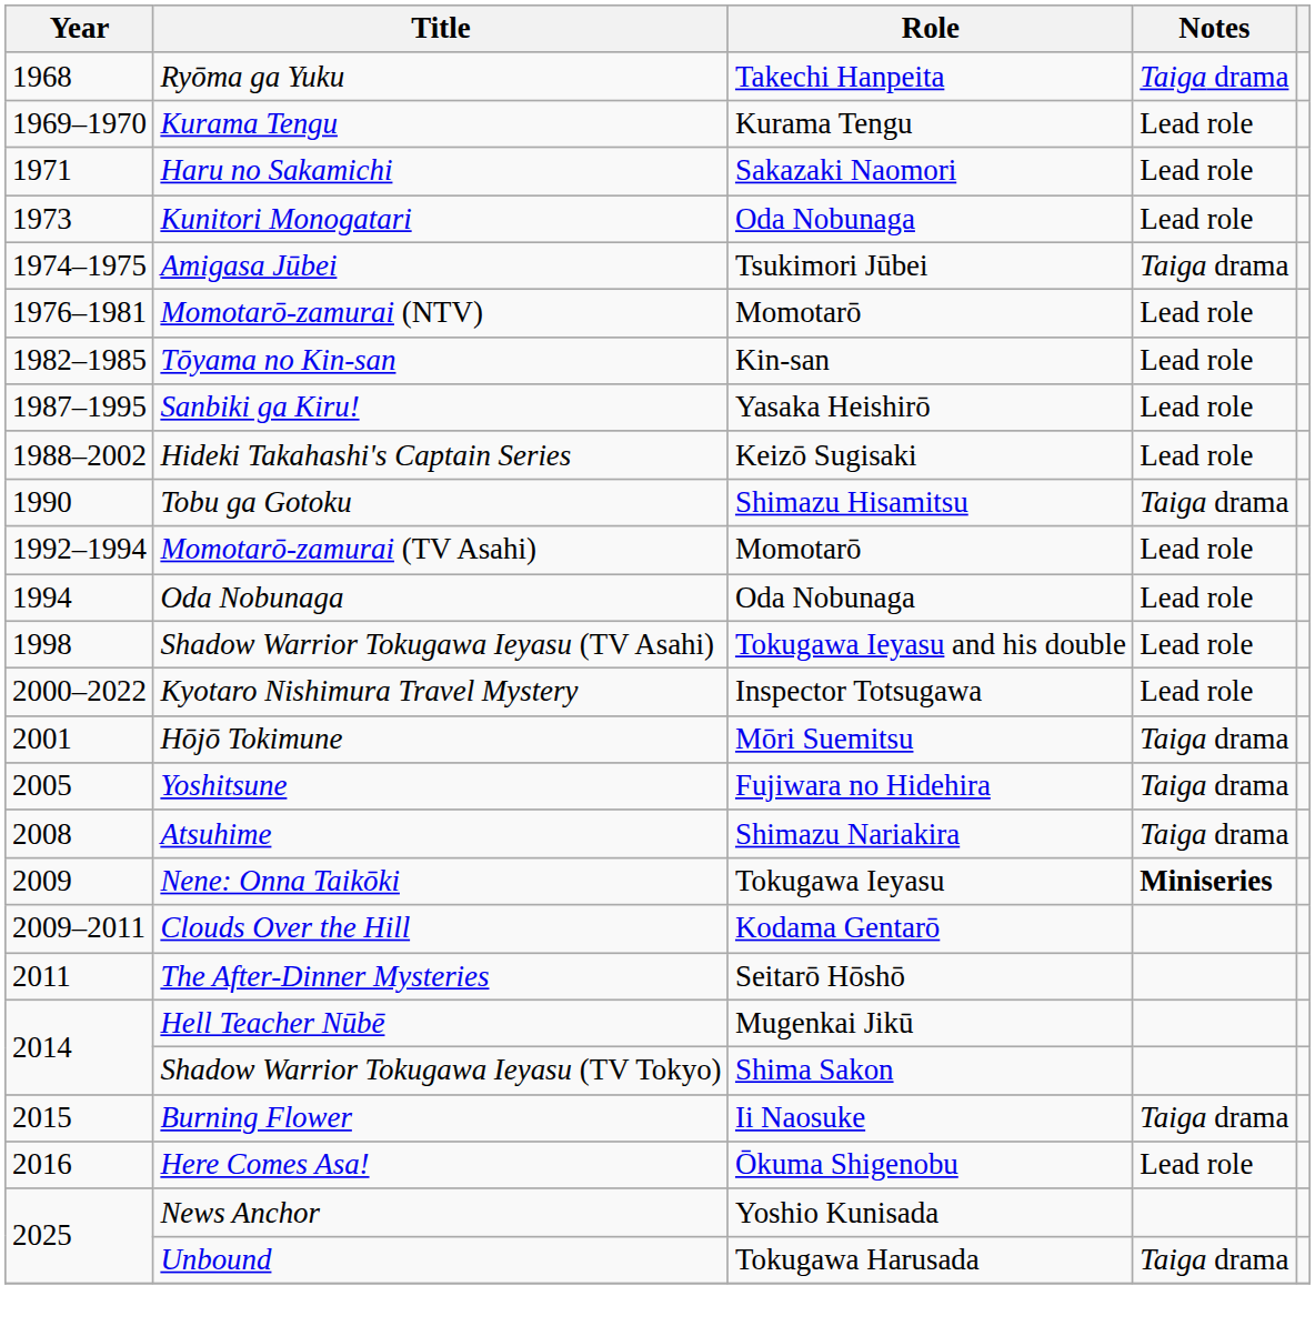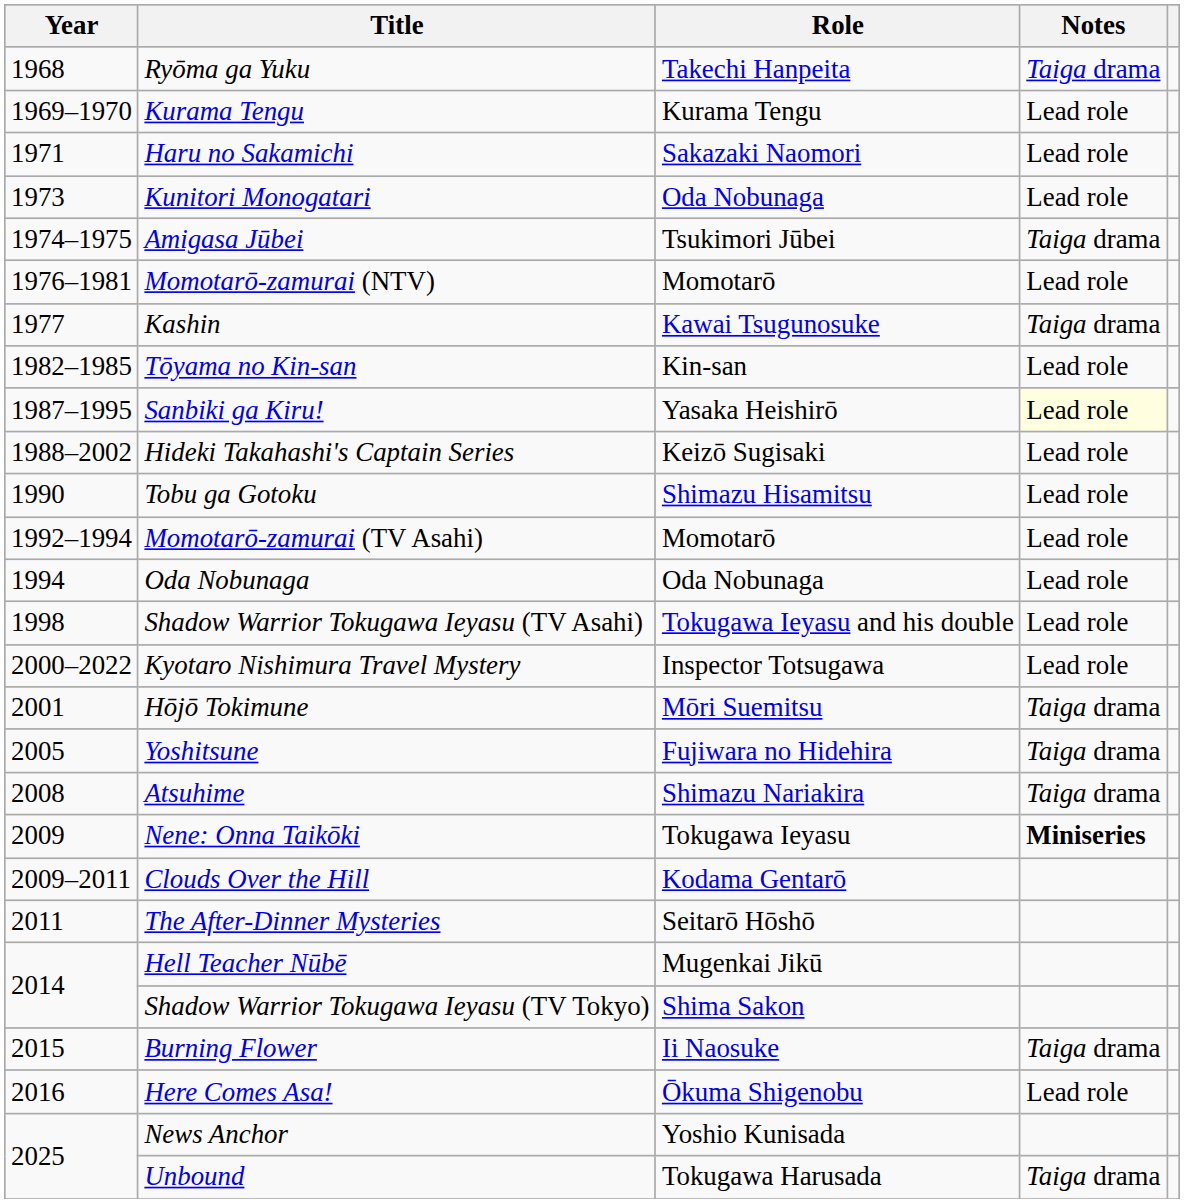 <table class="wikitable sortable">
 <tr>
 <th>Year</th>
 <th>Title</th>
 <th>Role</th>
 <th class="unsortable">Notes</th>
 <th class="unsortable"></th>
 </tr>
 <tr>
 <td>1968</td>
 <td><em>Ryōma ga Yuku</em></td>
 <td><a href='#'>Takechi Hanpeita</a></td>
 <td><a href='#'><em>Taiga</em> drama</a></td>
 <td></td>
 </tr>
 <tr>
 <td>1969–1970</td>
 <td><em><a href='#'>Kurama Tengu</a></em></td>
 <td>Kurama Tengu</td>
 <td>Lead role</td>
 <td></td>
 </tr>
 <tr>
 <td>1971</td>
 <td><em><a href='#'>Haru no Sakamichi</a></em></td>
 <td><a href='#'>Sakazaki Naomori</a></td>
 <td>Lead role</td>
 <td></td>
 </tr>
 <tr>
 <td>1973</td>
 <td><em><a href='#'>Kunitori Monogatari</a></em></td>
 <td><a href='#'>Oda Nobunaga</a></td>
 <td>Lead role</td>
 <td></td>
 </tr>
 <tr>
 <td>1974–1975</td>
 <td><em><a href='#'>Amigasa Jūbei</a></em></td>
 <td>Tsukimori Jūbei</td>
 <td><em>Taiga</em> drama</td>
 <td></td>
 </tr>
 <tr>
 <td>1976–1981</td>
 <td><em><a href='#'>Momotarō-zamurai</a></em> (NTV)</td>
 <td>Momotarō</td>
 <td>Lead role</td>
 <td></td>
 </tr>
 <tr>
+<td>1977</td>
+<td><em>Kashin</em></td>
+<td><a href='#'>Kawai Tsugunosuke</a></td>
+<td><em>Taiga</em> drama</td>
+<td></td>
+</tr>
+<tr>
 <td>1982–1985</td>
 <td><em><a href='#'>Tōyama no Kin-san</a></em></td>
 <td>Kin-san</td>
 <td>Lead role</td>
 <td></td>
 </tr>
 <tr>
 <td>1987–1995</td>
 <td><em><a href='#'>Sanbiki ga Kiru!</a></em></td>
 <td>Yasaka Heishirō</td>
-<td>Lead role</td>
+<td style="background: lightyellow;">Lead role</td>
 <td></td>
 </tr>
 <tr>
 <td>1988–2002</td>
 <td><em>Hideki Takahashi's Captain Series</em></td>
 <td>Keizō Sugisaki</td>
 <td>Lead role</td>
 <td></td>
 </tr>
 <tr>
 <td>1990</td>
 <td><em>Tobu ga Gotoku</em></td>
 <td><a href='#'>Shimazu Hisamitsu</a></td>
-<td><em>Taiga</em> drama</td>
+<td>Lead role</td>
 <td></td>
 </tr>
 <tr>
 <td>1992–1994</td>
 <td><em><a href='#'>Momotarō-zamurai</a></em> (TV Asahi)</td>
 <td>Momotarō</td>
 <td>Lead role</td>
 <td></td>
 </tr>
 <tr>
 <td>1994</td>
 <td><em>Oda Nobunaga</em></td>
 <td>Oda Nobunaga</td>
 <td>Lead role</td>
 <td></td>
 </tr>
 <tr>
 <td>1998</td>
 <td><em>Shadow Warrior Tokugawa Ieyasu</em> (TV Asahi)</td>
 <td><a href='#'>Tokugawa Ieyasu</a> and his double</td>
 <td>Lead role</td>
 <td></td>
 </tr>
 <tr>
 <td>2000–2022</td>
 <td><em>Kyotaro Nishimura Travel Mystery</em></td>
 <td>Inspector Totsugawa</td>
 <td>Lead role</td>
 <td></td>
 </tr>
 <tr>
 <td>2001</td>
 <td><em>Hōjō Tokimune </em></td>
 <td><a href='#'>Mōri Suemitsu</a></td>
 <td><em>Taiga</em> drama</td>
 <td></td>
 </tr>
 <tr>
 <td>2005</td>
 <td><em><a href='#'>Yoshitsune</a></em></td>
 <td><a href='#'>Fujiwara no Hidehira</a></td>
 <td><em>Taiga</em> drama</td>
 <td></td>
 </tr>
 <tr>
 <td>2008</td>
 <td><em><a href='#'>Atsuhime</a></em></td>
 <td><a href='#'>Shimazu Nariakira</a></td>
 <td><em>Taiga</em> drama</td>
 <td></td>
 </tr>
 <tr>
 <td>2009</td>
 <td><em><a href='#'>Nene: Onna Taikōki</a></em></td>
 <td>Tokugawa Ieyasu</td>
 <td><strong>Miniseries</strong></td>
 <td></td>
 </tr>
 <tr>
 <td>2009–2011</td>
 <td><em><a href='#'>Clouds Over the Hill</a></em></td>
 <td><a href='#'>Kodama Gentarō</a></td>
 <td></td>
 <td></td>
 </tr>
 <tr>
 <td>2011</td>
 <td><em><a href='#'>The After-Dinner Mysteries</a></em></td>
 <td>Seitarō Hōshō</td>
 <td></td>
 <td></td>
 </tr>
 <tr>
 <td rowspan=2>2014</td>
 <td><em><a href='#'>Hell Teacher Nūbē</a></em></td>
 <td>Mugenkai Jikū</td>
 <td></td>
 <td></td>
 </tr>
 <tr>
 <td><em>Shadow Warrior Tokugawa Ieyasu</em> (TV Tokyo)</td>
 <td><a href='#'>Shima Sakon</a></td>
 <td></td>
 <td></td>
 </tr>
 <tr>
 <td>2015</td>
 <td><em><a href='#'>Burning Flower</a></em></td>
 <td><a href='#'>Ii Naosuke</a></td>
 <td><em>Taiga</em> drama</td>
 <td></td>
 </tr>
 <tr>
 <td>2016</td>
 <td><em><a href='#'>Here Comes Asa!</a></em></td>
 <td><a href='#'>Ōkuma Shigenobu</a></td>
 <td>Lead role</td>
 <td></td>
 </tr>
 <tr>
 <td rowspan=2>2025</td>
 <td><em>News Anchor</em></td>
 <td>Yoshio Kunisada</td>
 <td></td>
 <td></td>
 </tr>
 <tr>
 <td><em><a href='#'>Unbound</a></em></td>
 <td>Tokugawa Harusada</td>
 <td><em>Taiga</em> drama</td>
 <td></td>
 </tr>
 <tr>
 </tr>
 </table>
